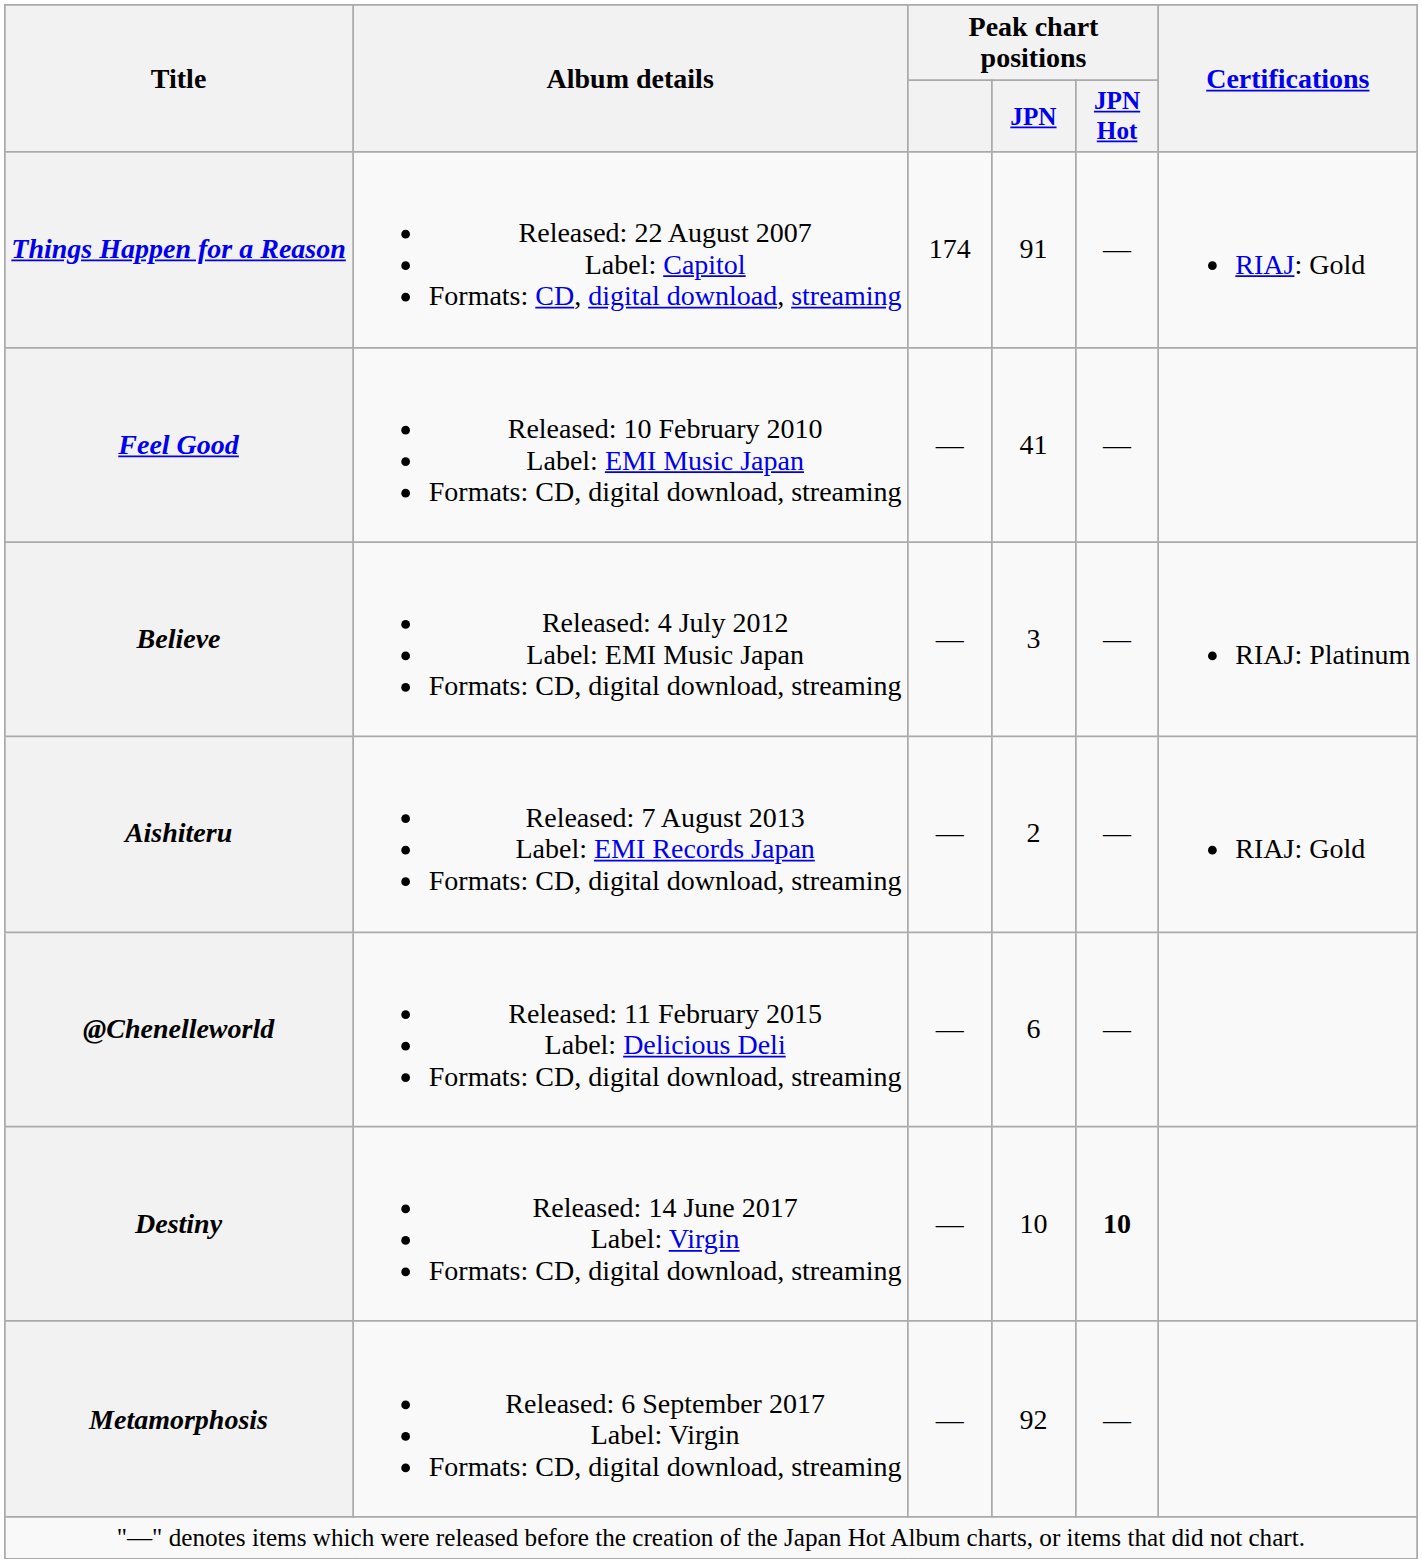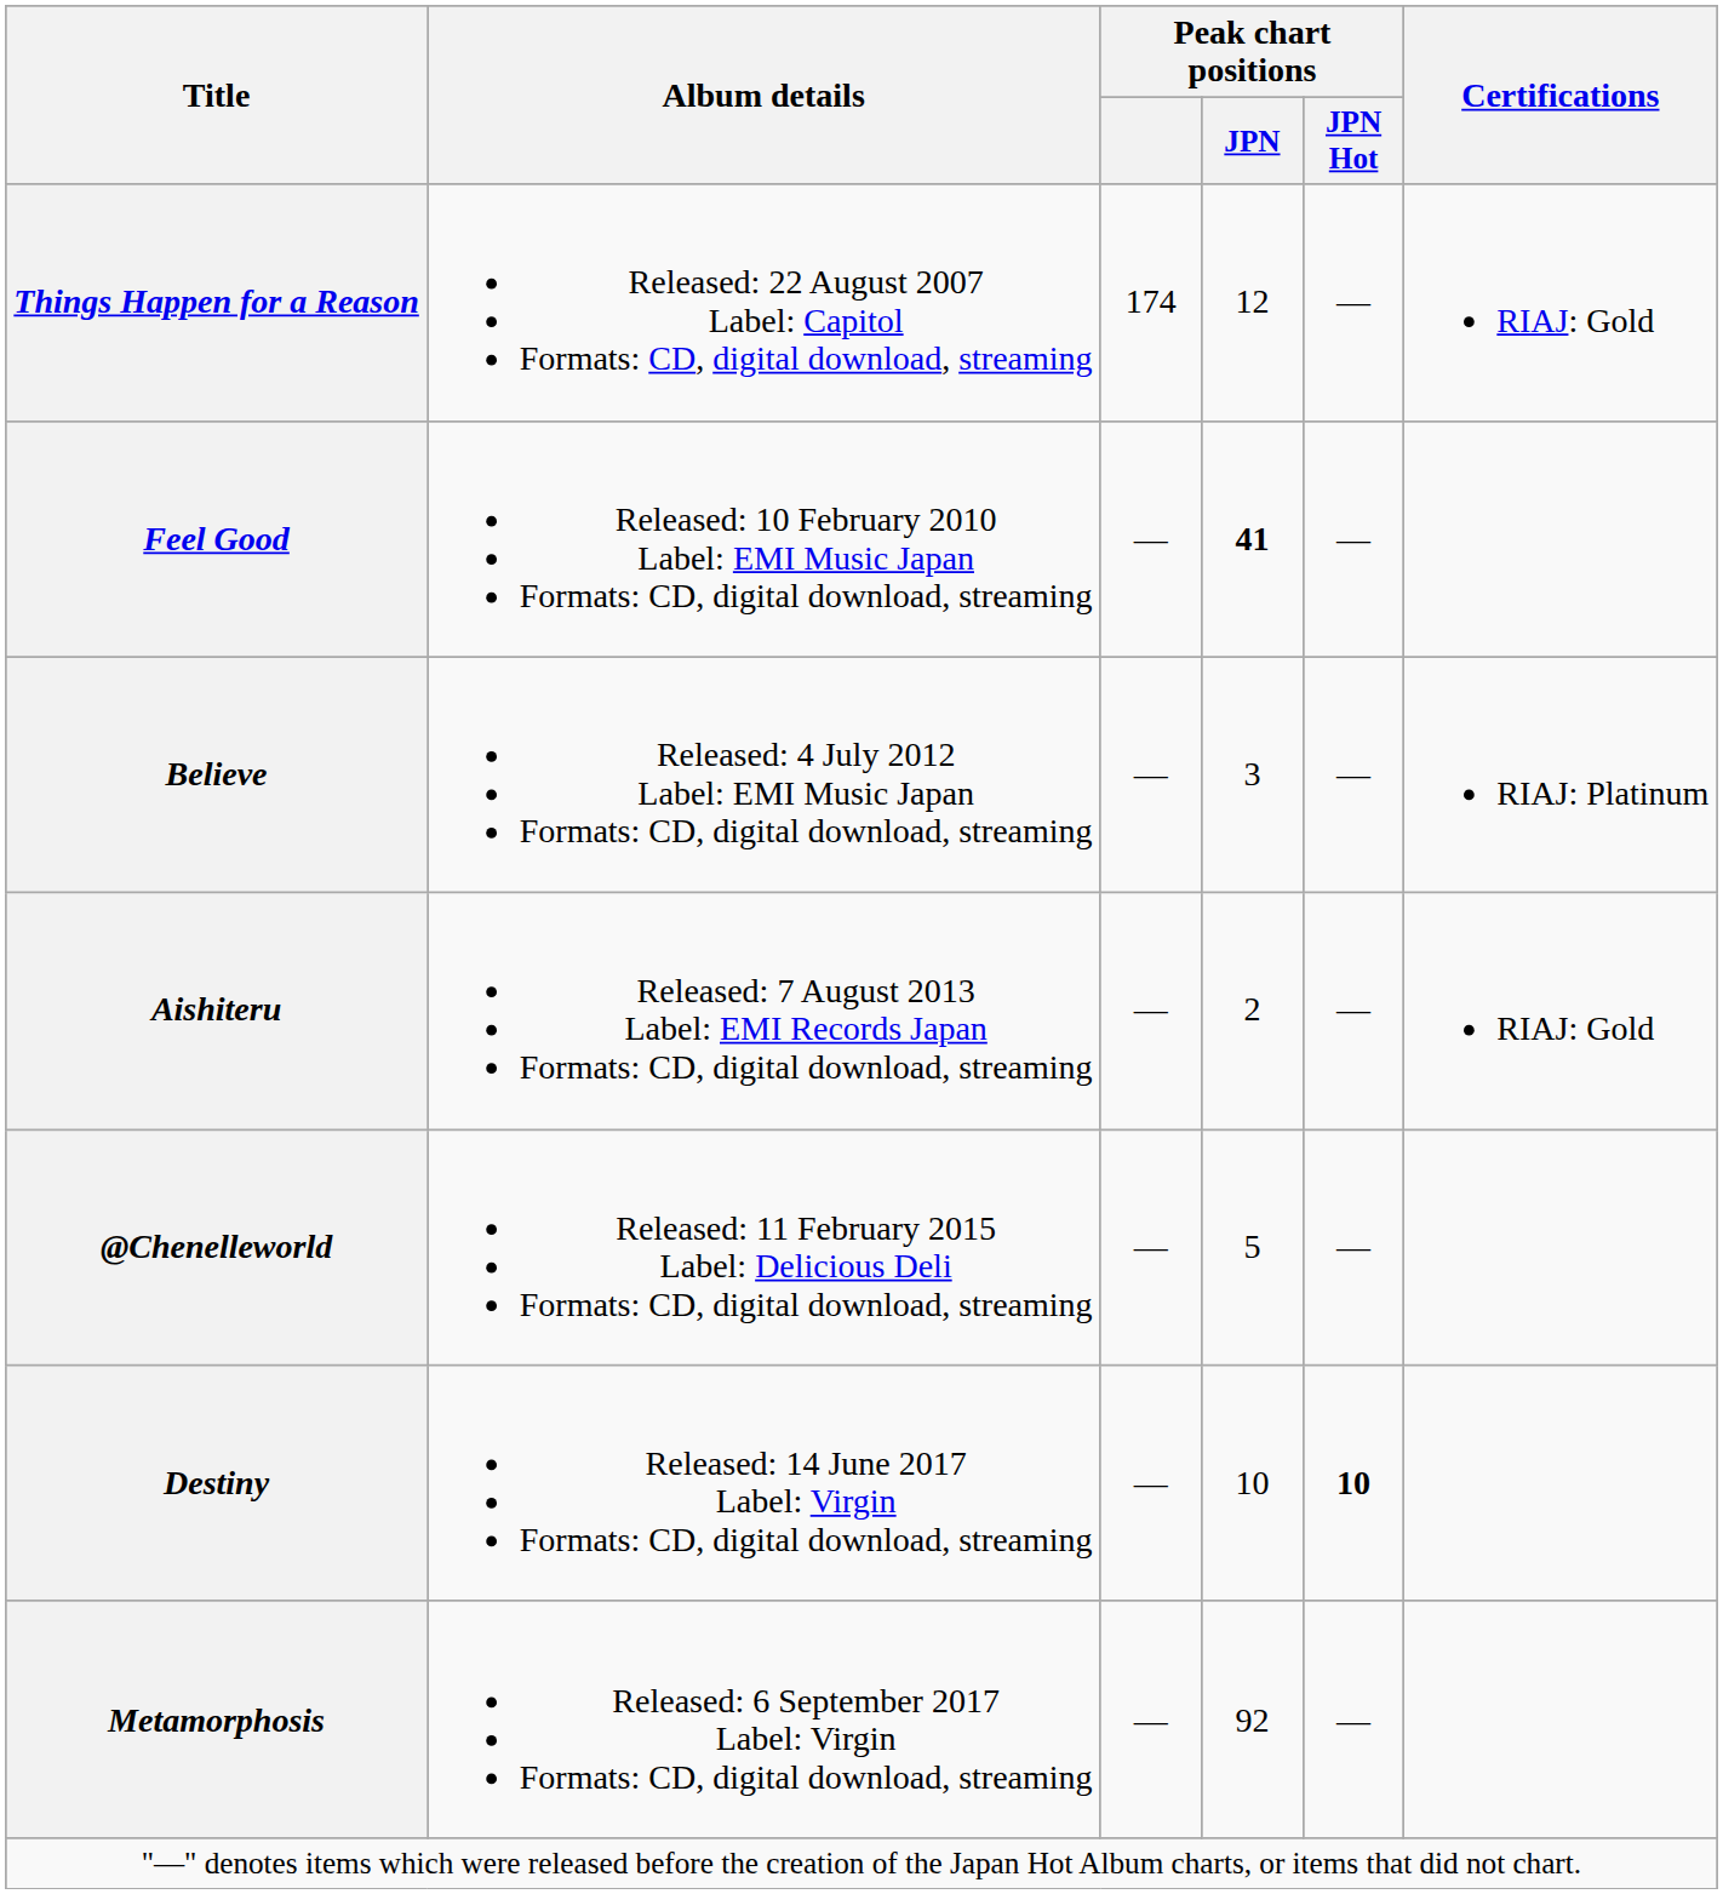 <table class="wikitable plainrowheaders" border="1" style="text-align:center;">
 <tr>
 <th scope="col" rowspan="2">Title</th>
 <th scope="col" rowspan="2">Album details</th>
 <th scope="col" colspan="3">Peak chart positions</th>
 <th scope="col" rowspan="2"><a href='#'>Certifications</a></th>
 </tr>
 <tr>
 <th scope="col" style="width:2.85em;font-size:90%;"><a href='#'></a><br></th>
 <th scope="col" style="width:2.85em;font-size:90%;"><a href='#'>JPN</a><br></th>
 <th scope="col" style="width:2.85em;font-size:90%;"><a href='#'>JPN<br>Hot</a><br></th>
 </tr>
 <tr>
 <th scope="row"><em><a href='#'>Things Happen for a Reason</a></em></th>
 <td><br><ul><li>Released: 22 August 2007</li><li>Label: <a href='#'>Capitol</a></li><li>Formats: <a href='#'>CD</a>, <a href='#'>digital download</a>, <a href='#'>streaming</a></li></ul></td>
 <td>174</td>
-<td>91</td>
+<td>12</td>
 <td>—</td>
 <td align="left"><br><ul><li><a href='#'>RIAJ</a>: Gold</li></ul></td>
 </tr>
 <tr>
 <th scope="row"><em><a href='#'>Feel Good</a></em></th>
 <td><br><ul><li>Released: 10 February 2010 </li><li>Label: <a href='#'>EMI Music Japan</a></li><li>Formats: CD, digital download, streaming</li></ul></td>
 <td>—</td>
-<td>41</td>
+<td><strong>41</strong></td>
 <td>—</td>
 <td align="left"></td>
 </tr>
 <tr>
 <th scope="row"><em>Believe</em></th>
 <td><br><ul><li>Released: 4 July 2012</li><li>Label: EMI Music Japan</li><li>Formats: CD, digital download, streaming</li></ul></td>
 <td>—</td>
 <td>3</td>
 <td>—</td>
 <td align="left"><br><ul><li>RIAJ: Platinum</li></ul></td>
 </tr>
 <tr>
 <th scope="row"><em>Aishiteru</em></th>
 <td><br><ul><li>Released: 7 August 2013</li><li>Label: <a href='#'>EMI Records Japan</a></li><li>Formats: CD, digital download, streaming</li></ul></td>
 <td>—</td>
 <td>2</td>
 <td>—</td>
 <td align="left"><br><ul><li>RIAJ: Gold</li></ul></td>
 </tr>
 <tr>
 <th scope="row"><em>@Chenelleworld</em></th>
 <td><br><ul><li>Released: 11 February 2015</li><li>Label: <a href='#'>Delicious Deli</a></li><li>Formats: CD, digital download, streaming</li></ul></td>
 <td>—</td>
-<td>6</td>
+<td>5</td>
 <td>—</td>
 <td align="left"></td>
 </tr>
 <tr>
 <th scope="row"><em>Destiny</em></th>
 <td><br><ul><li>Released: 14 June 2017 </li><li>Label: <a href='#'>Virgin</a></li><li>Formats: CD, digital download, streaming</li></ul></td>
 <td>—</td>
 <td>10</td>
 <td><strong>10</strong></td>
 <td align="left"></td>
 </tr>
 <tr>
 <th scope="row"><em>Metamorphosis</em></th>
 <td><br><ul><li>Released: 6 September 2017 </li><li>Label: Virgin</li><li>Formats: CD, digital download, streaming</li></ul></td>
 <td>—</td>
 <td>92</td>
 <td>—</td>
 <td align="left"></td>
 </tr>
 <tr>
 <td colspan="15" align="center" style="font-size:90%;">"—" denotes items which were released before the creation of the Japan Hot Album charts, or items that did not chart.</td>
 </tr>
 </table>
